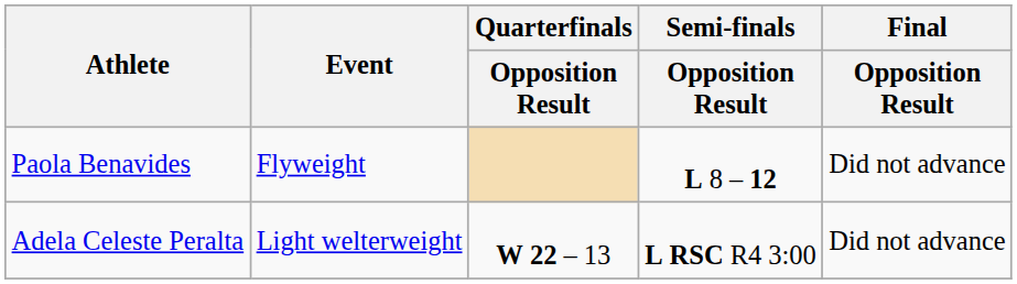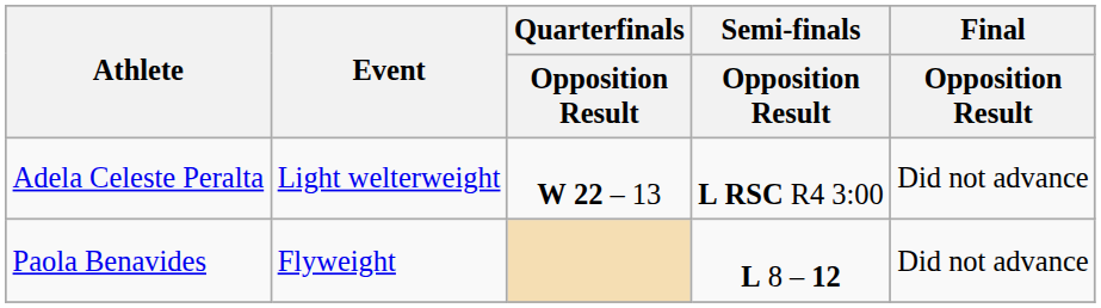 <table class="wikitable" border="1" style="font-size:90%">
 <tr>
 <th rowspan=2>Athlete</th>
 <th rowspan=2>Event</th>
 <th>Quarterfinals</th>
 <th>Semi-finals</th>
 <th>Final</th>
 </tr>
 <tr>
 <th>Opposition<br>Result</th>
 <th>Opposition<br>Result</th>
 <th>Opposition<br>Result</th>
 </tr>
 <tr>
+<td><a href='#'>Adela Celeste Peralta</a></td>
+<td><a href='#'>Light welterweight</a></td>
+<td align=center><br><strong>W</strong> <strong>22</strong> – 13</td>
+<td align=center><br><strong>L</strong> <strong>RSC</strong> R4 3:00 </td>
+<td align=center>Did not advance</td>
+</tr>
+<tr>
 <td><a href='#'>Paola Benavides</a></td>
 <td><a href='#'>Flyweight</a></td>
 <td bgcolor=wheat></td>
 <td align=center><br><strong>L</strong> 8 – <strong>12</strong> </td>
 <td align=center>Did not advance</td>
 </tr>
-<tr>
-<td><a href='#'>Adela Celeste Peralta</a></td>
-<td><a href='#'>Light welterweight</a></td>
-<td align=center><br><strong>W</strong> <strong>22</strong> – 13</td>
-<td align=center><br><strong>L</strong> <strong>RSC</strong> R4 3:00 </td>
-<td align=center>Did not advance</td>
-</tr>
 </table>
